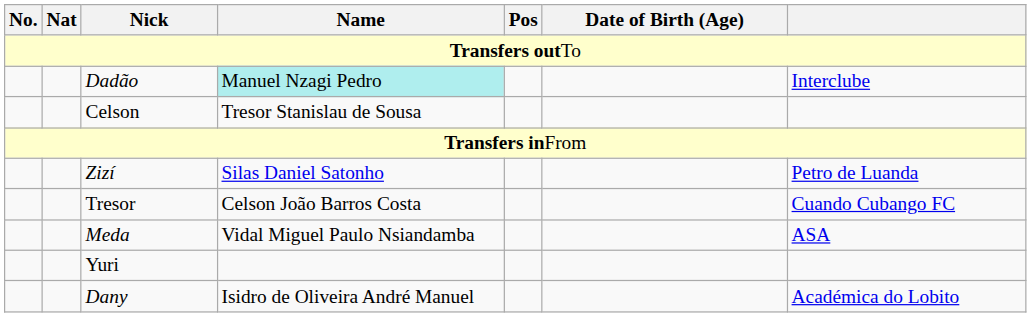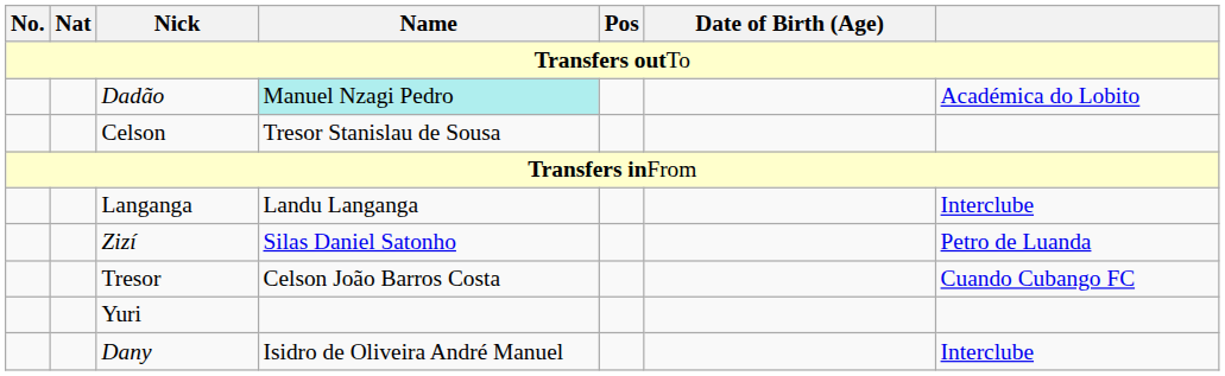 <table class="wikitable ve-ce-branchNode ve-ce-tableNode">
 <tr>
 <th>No.</th>
 <th>Nat</th>
 <th width=105px>Nick</th>
 <th width=230px>Name</th>
 <th>Pos</th>
 <th width=195px>Date of Birth (Age)</th>
 <th width=190px></th>
 </tr>
 <tr bgcolor=#ffffcc>
 <td align=center colspan=7><strong>Transfers out</strong>To</td>
 </tr>
 <tr>
 <td></td>
 <td></td>
 <td><em>Dadão</em></td>
 <td style="background: paleturquoise;">Manuel Nzagi Pedro</td>
 <td></td>
 <td></td>
-<td><a href='#'>Interclube</a></td>
+<td><a href='#'>Académica do Lobito</a></td>
 </tr>
 <tr>
 <td></td>
 <td></td>
 <td>Celson</td>
 <td>Tresor Stanislau de Sousa</td>
 <td></td>
 <td></td>
 <td></td>
 </tr>
 <tr bgcolor=#ffffcc>
 <td align=center colspan=7><strong>Transfers in</strong>From</td>
+</tr>
+<tr>
+<td></td>
+<td></td>
+<td>Langanga</td>
+<td>Landu Langanga</td>
+<td></td>
+<td></td>
+<td><a href='#'>Interclube</a></td>
 </tr>
 <tr>
 <td></td>
 <td></td>
 <td><em>Zizí</em></td>
 <td><a href='#'>Silas Daniel Satonho</a></td>
 <td></td>
 <td></td>
 <td><a href='#'>Petro de Luanda</a></td>
 </tr>
 <tr>
 <td></td>
 <td></td>
 <td>Tresor</td>
 <td>Celson João Barros Costa</td>
 <td></td>
 <td></td>
 <td><a href='#'>Cuando Cubango FC</a></td>
 </tr>
 <tr>
 <td></td>
 <td></td>
-<td><em>Meda</em></td>
-<td>Vidal Miguel Paulo Nsiandamba</td>
-<td></td>
-<td></td>
-<td><a href='#'>ASA</a></td>
-</tr>
-<tr>
-<td></td>
-<td></td>
 <td>Yuri</td>
 <td></td>
 <td></td>
 <td></td>
 <td></td>
 </tr>
 <tr>
 <td></td>
 <td></td>
 <td><em>Dany</em></td>
 <td>Isidro de Oliveira André Manuel</td>
 <td></td>
 <td></td>
-<td><a href='#'>Académica do Lobito</a></td>
+<td><a href='#'>Interclube</a></td>
 </tr>
 </table>
